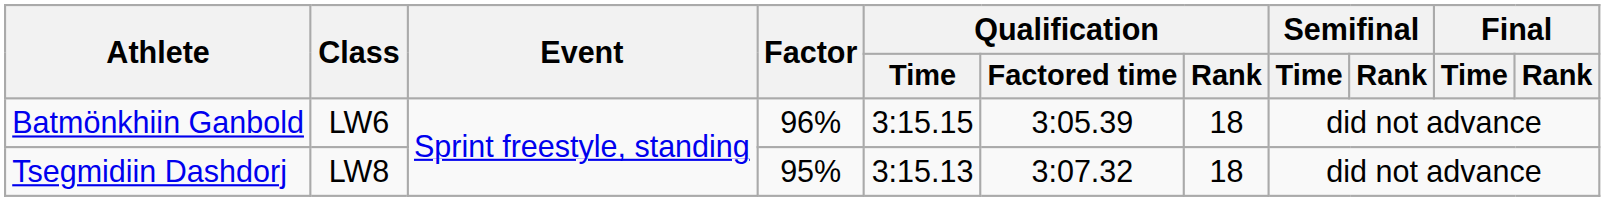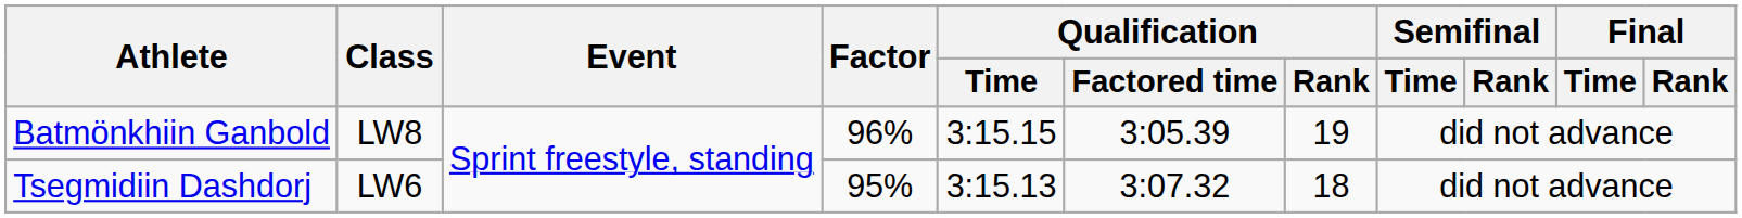 <table class=wikitable style=font-size:90%;text-align:center>
 <tr>
 <th rowspan=2>Athlete</th>
 <th rowspan=2>Class</th>
 <th rowspan=2>Event</th>
 <th rowspan=2>Factor</th>
 <th colspan=3>Qualification</th>
 <th colspan=2>Semifinal</th>
 <th colspan=2>Final</th>
 </tr>
 <tr style=font-size:95%>
 <th>Time</th>
 <th>Factored time</th>
 <th>Rank</th>
 <th>Time</th>
 <th>Rank</th>
 <th>Time</th>
 <th>Rank</th>
 </tr>
 <tr>
 <td align=left><a href='#'>Batmönkhiin Ganbold</a></td>
-<td>LW6</td>
+<td>LW8</td>
 <td rowspan=2 align=left><a href='#'>Sprint freestyle, standing</a></td>
 <td>96%</td>
 <td>3:15.15</td>
 <td>3:05.39</td>
-<td>18</td>
+<td>19</td>
 <td colspan=4>did not advance</td>
 </tr>
 <tr>
 <td align=left><a href='#'>Tsegmidiin Dashdorj</a></td>
-<td>LW8</td>
+<td>LW6</td>
 <td>95%</td>
 <td>3:15.13</td>
 <td>3:07.32</td>
 <td>18</td>
 <td colspan=4>did not advance</td>
 </tr>
 </table>
